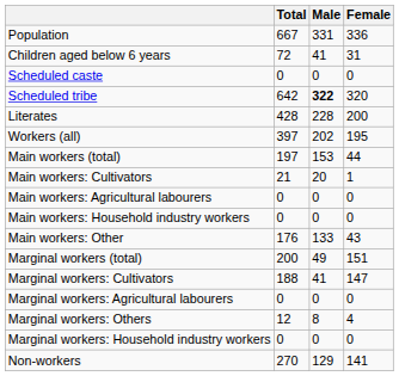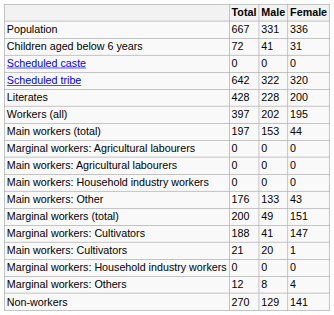 <table class="wikitable sortable">
 <tr>
 <th></th>
 <th>Total</th>
 <th>Male</th>
 <th>Female</th>
 </tr>
 <tr>
 <td>Population</td>
 <td>667</td>
 <td>331</td>
 <td>336</td>
 </tr>
 <tr>
 <td>Children aged below 6 years</td>
 <td>72</td>
 <td>41</td>
 <td>31</td>
 </tr>
 <tr>
 <td><a href='#'>Scheduled caste</a></td>
 <td>0</td>
 <td>0</td>
 <td>0</td>
 </tr>
 <tr>
 <td><a href='#'>Scheduled tribe</a></td>
 <td>642</td>
-<td><strong>322</strong></td>
+<td>322</td>
 <td>320</td>
 </tr>
 <tr>
 <td>Literates</td>
 <td>428</td>
 <td>228</td>
 <td>200</td>
 </tr>
 <tr>
 <td>Workers (all)</td>
 <td>397</td>
 <td>202</td>
 <td>195</td>
 </tr>
 <tr>
 <td>Main workers (total)</td>
 <td>197</td>
 <td>153</td>
 <td>44</td>
 </tr>
 <tr>
-<td>Main workers: Cultivators</td>
-<td>21</td>
-<td>20</td>
-<td>1</td>
+<td>Marginal workers: Agricultural labourers</td>
+<td>0</td>
+<td>0</td>
+<td>0</td>
 </tr>
 <tr>
 <td>Main workers: Agricultural labourers</td>
 <td>0</td>
 <td>0</td>
 <td>0</td>
 </tr>
 <tr>
 <td>Main workers: Household industry workers</td>
 <td>0</td>
 <td>0</td>
 <td>0</td>
 </tr>
 <tr>
 <td>Main workers: Other</td>
 <td>176</td>
 <td>133</td>
 <td>43</td>
 </tr>
 <tr>
 <td>Marginal workers (total)</td>
 <td>200</td>
 <td>49</td>
 <td>151</td>
 </tr>
 <tr>
 <td>Marginal workers: Cultivators</td>
 <td>188</td>
 <td>41</td>
 <td>147</td>
 </tr>
 <tr>
-<td>Marginal workers: Agricultural labourers</td>
+<td>Main workers: Cultivators</td>
+<td>21</td>
+<td>20</td>
+<td>1</td>
+</tr>
+<tr>
+<td>Marginal workers: Household industry workers</td>
 <td>0</td>
 <td>0</td>
 <td>0</td>
 </tr>
 <tr>
 <td>Marginal workers: Others</td>
 <td>12</td>
 <td>8</td>
 <td>4</td>
 </tr>
 <tr>
-<td>Marginal workers: Household industry workers</td>
-<td>0</td>
-<td>0</td>
-<td>0</td>
-</tr>
-<tr>
 <td>Non-workers</td>
 <td>270</td>
 <td>129</td>
 <td>141</td>
 </tr>
 </table>
